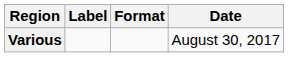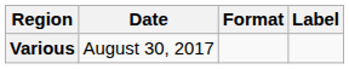 <table class="wikitable plainrowheaders" style="text-align:center;">
 <tr>
 <th>Region</th>
+<th>Date</th>
+<th>Format</th>
 <th>Label</th>
-<th>Format</th>
-<th>Date</th>
 </tr>
 <tr>
 <th scope="row">Various</th>
+<td>August 30, 2017</td>
 <td></td>
 <td></td>
-<td>August 30, 2017</td>
 </tr>
 </table>
